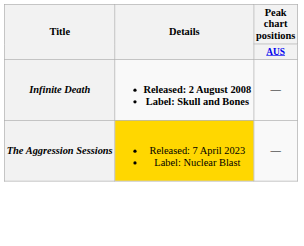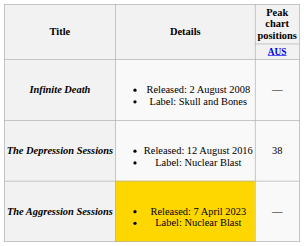 <table class="wikitable plainrowheaders" style="text-align:center;">
 <tr>
 <th rowspan="2">Title</th>
 <th rowspan="2">Details</th>
 <th>Peak chart positions</th>
 </tr>
 <tr>
 <th style="width:3em;font-size:90%;"><a href='#'>AUS</a><br></th>
 </tr>
 <tr>
 <th scope="row"><em>Infinite Death</em></th>
-<td><strong><br><ul><li>Released: 2 August 2008</li><li>Label: Skull and Bones</li></ul></strong></td>
+<td><br><ul><li>Released: 2 August 2008</li><li>Label: Skull and Bones</li></ul></td>
 <td>—</td>
+</tr>
+<tr>
+<th scope="row"><em>The Depression Sessions</em><br></th>
+<td><br><ul><li>Released: 12 August 2016</li><li>Label: Nuclear Blast</li></ul></td>
+<td>38</td>
 </tr>
 <tr>
 <th scope="row"><em>The Aggression Sessions</em><br></th>
 <td style="background: gold;"><br><ul><li>Released: 7 April 2023</li><li>Label: Nuclear Blast</li></ul></td>
 <td>—</td>
 </tr>
 </table>
